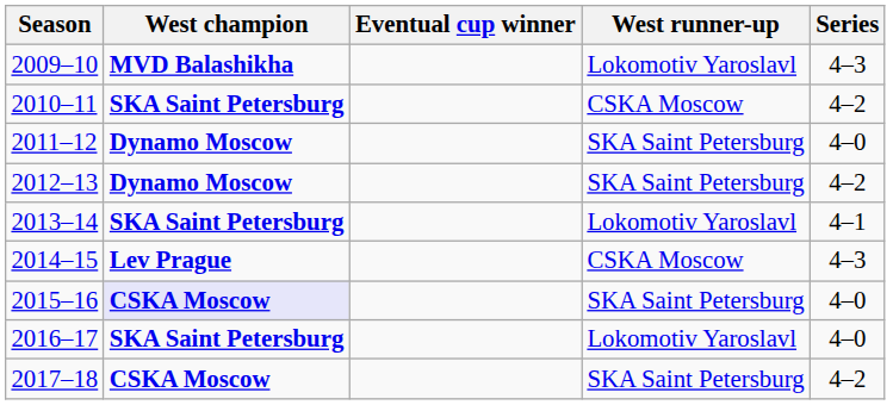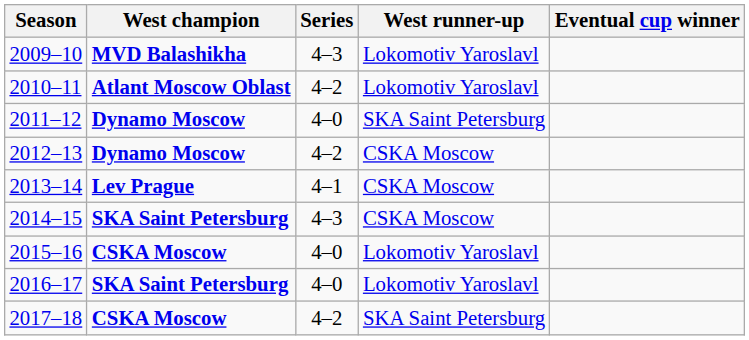 <table class="wikitable">
 <tr>
 <th>Season</th>
 <th>West champion</th>
+<th>Series</th>
+<th>West runner-up</th>
 <th>Eventual <a href='#'>cup</a> winner</th>
-<th>West runner-up</th>
-<th>Series</th>
 </tr>
 <tr>
 <td><a href='#'>2009–10</a></td>
 <td> <strong><a href='#'>MVD Balashikha</a></strong></td>
+<td align="center">4–3</td>
+<td> <a href='#'>Lokomotiv Yaroslavl</a></td>
 <td></td>
-<td> <a href='#'>Lokomotiv Yaroslavl</a></td>
-<td align="center">4–3</td>
 </tr>
 <tr>
 <td><a href='#'>2010–11</a></td>
-<td> <strong><a href='#'>SKA Saint Petersburg</a></strong></td>
+<td> <strong><a href='#'>Atlant Moscow Oblast</a></strong></td>
+<td align="center">4–2</td>
+<td> <a href='#'>Lokomotiv Yaroslavl</a></td>
 <td></td>
-<td> <a href='#'>CSKA Moscow</a></td>
-<td align="center">4–2</td>
 </tr>
 <tr>
 <td><a href='#'>2011–12</a></td>
 <td> <strong><a href='#'>Dynamo Moscow</a></strong></td>
+<td align="center">4–0</td>
+<td> <a href='#'>SKA Saint Petersburg</a></td>
 <td></td>
-<td> <a href='#'>SKA Saint Petersburg</a></td>
-<td align="center">4–0</td>
 </tr>
 <tr>
 <td><a href='#'>2012–13</a></td>
 <td> <strong><a href='#'>Dynamo Moscow</a></strong></td>
+<td align="center">4–2</td>
+<td> <a href='#'>CSKA Moscow</a></td>
 <td></td>
-<td> <a href='#'>SKA Saint Petersburg</a></td>
-<td align="center">4–2</td>
 </tr>
 <tr>
 <td><a href='#'>2013–14</a></td>
-<td> <strong><a href='#'>SKA Saint Petersburg</a></strong></td>
+<td> <strong><a href='#'>Lev Prague</a></strong></td>
+<td align="center">4–1</td>
+<td> <a href='#'>CSKA Moscow</a></td>
 <td></td>
-<td> <a href='#'>Lokomotiv Yaroslavl</a></td>
-<td align="center">4–1</td>
 </tr>
 <tr>
 <td><a href='#'>2014–15</a></td>
-<td> <strong><a href='#'>Lev Prague</a></strong></td>
+<td> <strong><a href='#'>SKA Saint Petersburg</a></strong></td>
+<td align="center">4–3</td>
+<td> <a href='#'>CSKA Moscow</a></td>
 <td></td>
-<td> <a href='#'>CSKA Moscow</a></td>
-<td align="center">4–3</td>
 </tr>
 <tr>
 <td><a href='#'>2015–16</a></td>
-<td style="background: lavender;"> <strong><a href='#'>CSKA Moscow</a></strong></td>
+<td> <strong><a href='#'>CSKA Moscow</a></strong></td>
+<td align="center">4–0</td>
+<td> <a href='#'>Lokomotiv Yaroslavl</a></td>
 <td></td>
-<td> <a href='#'>SKA Saint Petersburg</a></td>
-<td align="center">4–0</td>
 </tr>
 <tr>
 <td><a href='#'>2016–17</a></td>
 <td> <strong><a href='#'>SKA Saint Petersburg</a></strong></td>
+<td align="center">4–0</td>
+<td> <a href='#'>Lokomotiv Yaroslavl</a></td>
 <td></td>
-<td> <a href='#'>Lokomotiv Yaroslavl</a></td>
-<td align="center">4–0</td>
 </tr>
 <tr>
 <td><a href='#'>2017–18</a></td>
 <td> <strong><a href='#'>CSKA Moscow</a></strong></td>
+<td align="center">4–2</td>
+<td> <a href='#'>SKA Saint Petersburg</a></td>
 <td></td>
-<td> <a href='#'>SKA Saint Petersburg</a></td>
-<td align="center">4–2</td>
 </tr>
 </table>
